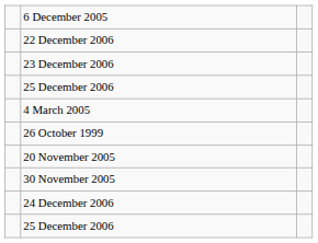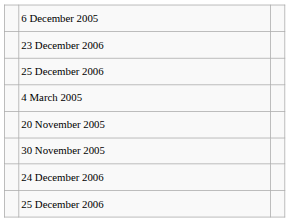 <table class="wikitable" style="font-size: 89%; float: left; width: 26em; margin-right: 1em; height: 280px">
 <tr>
 <td></td>
 <td>6 December 2005</td>
-<td></td>
-</tr>
-<tr>
-<td></td>
-<td>22 December 2006</td>
 <td></td>
 </tr>
 <tr>
 <td></td>
 <td>23 December 2006</td>
 <td></td>
 </tr>
 <tr>
 <td></td>
 <td>25 December 2006</td>
 <td></td>
 </tr>
 <tr>
 <td></td>
 <td>4 March 2005</td>
-<td></td>
-</tr>
-<tr>
-<td></td>
-<td>26 October 1999</td>
 <td></td>
 </tr>
 <tr>
 <td></td>
 <td>20 November 2005</td>
 <td></td>
 </tr>
 <tr>
 <td></td>
 <td>30 November 2005</td>
 <td></td>
 </tr>
 <tr>
 <td></td>
 <td>24 December 2006</td>
 <td></td>
 </tr>
 <tr>
 <td></td>
 <td>25 December 2006</td>
 <td></td>
 </tr>
 </table>
